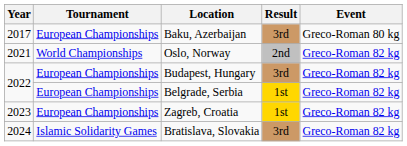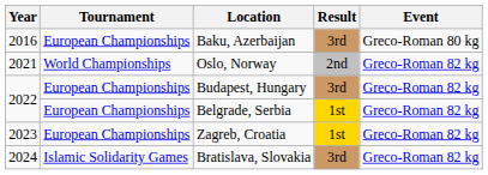 <table class="wikitable" style="font-size:95%;">
 <tr>
 <th>Year</th>
 <th>Tournament</th>
 <th>Location</th>
 <th>Result</th>
 <th>Event</th>
 </tr>
 <tr>
-<td>2017</td>
+<td>2016</td>
 <td><a href='#'>European Championships</a></td>
 <td>Baku, Azerbaijan</td>
 <td align="center" bgcolor="cc9966">3rd</td>
 <td>Greco-Roman 80 kg</td>
 </tr>
 <tr>
 <td>2021</td>
 <td><a href='#'>World Championships</a></td>
 <td>Oslo, Norway</td>
 <td align="center" bgcolor="silver">2nd</td>
 <td><a href='#'>Greco-Roman 82 kg</a></td>
 </tr>
 <tr>
 <td rowspan=2>2022</td>
 <td><a href='#'>European Championships</a></td>
 <td>Budapest, Hungary</td>
 <td align="center" bgcolor="cc9966">3rd</td>
 <td><a href='#'>Greco-Roman 82 kg</a></td>
 </tr>
 <tr>
 <td><a href='#'>European Championships</a></td>
 <td>Belgrade, Serbia</td>
 <td align="center" bgcolor="gold">1st</td>
 <td><a href='#'>Greco-Roman 82 kg</a></td>
 </tr>
 <tr>
 <td>2023</td>
 <td><a href='#'>European Championships</a></td>
 <td>Zagreb, Croatia</td>
 <td align="center" bgcolor="gold">1st</td>
 <td><a href='#'>Greco-Roman 82 kg</a></td>
 </tr>
 <tr>
 <td>2024</td>
 <td><a href='#'>Islamic Solidarity Games</a></td>
 <td>Bratislava, Slovakia</td>
 <td align="center" bgcolor="cc9966">3rd</td>
 <td><a href='#'>Greco-Roman 82 kg</a></td>
 </tr>
 </table>
